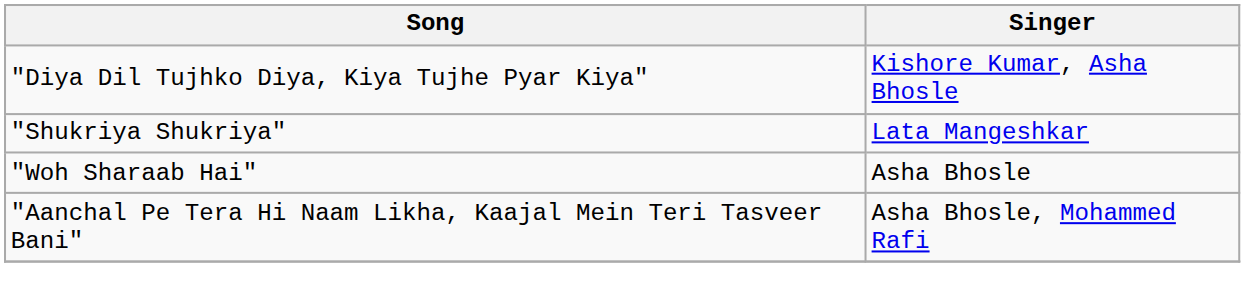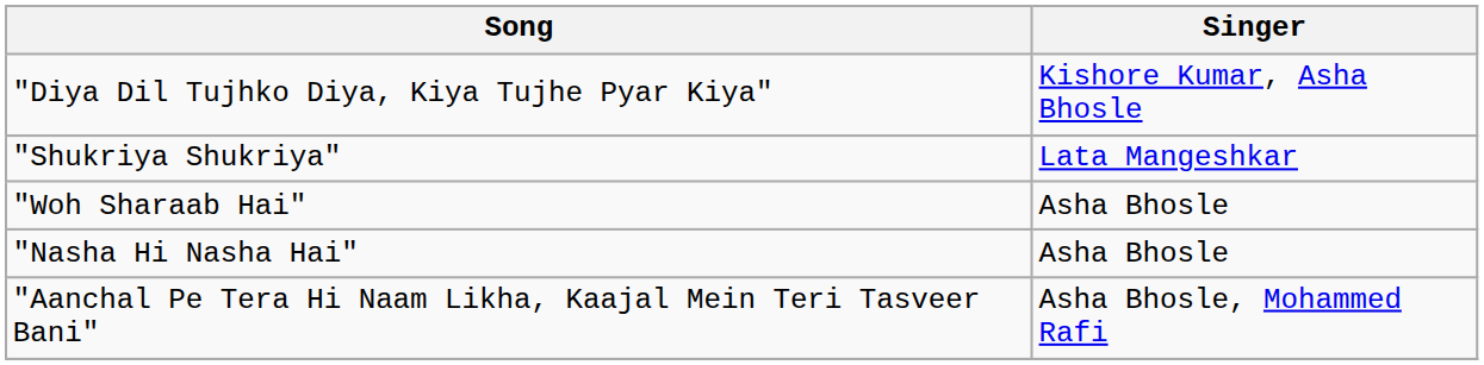 <table class="wikitable" style="font-size:92%">
 <tr>
 <th>Song</th>
 <th>Singer</th>
 </tr>
 <tr>
 <td>"Diya Dil Tujhko Diya, Kiya Tujhe Pyar Kiya"</td>
 <td><a href='#'>Kishore Kumar</a>, <a href='#'>Asha Bhosle</a></td>
 </tr>
 <tr>
 <td>"Shukriya Shukriya"</td>
 <td><a href='#'>Lata Mangeshkar</a></td>
 </tr>
 <tr>
 <td>"Woh Sharaab Hai"</td>
 <td>Asha Bhosle</td>
 </tr>
 <tr>
+<td>"Nasha Hi Nasha Hai"</td>
+<td>Asha Bhosle</td>
+</tr>
+<tr>
 <td>"Aanchal Pe Tera Hi Naam Likha, Kaajal Mein Teri Tasveer Bani"</td>
 <td>Asha Bhosle, <a href='#'>Mohammed Rafi</a></td>
 </tr>
 <tr>
 </tr>
 </table>
